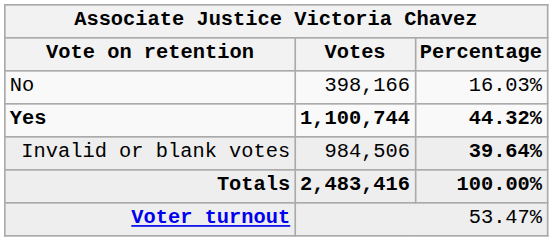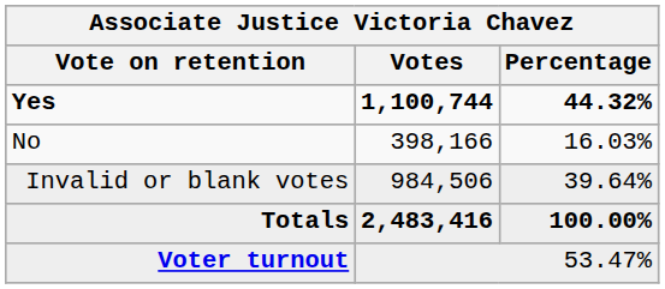 <table class="wikitable" style="font-size: 95%;">
 <tr style="background-color:#E9E9E9">
 <th colspan="3">Associate Justice Victoria Chavez</th>
 </tr>
 <tr bgcolor="#EEEEEE" align="center">
 <th style="width: 170px">Vote on retention</th>
 <th style="width: 50px">Votes</th>
 <th style="width: 40px">Percentage</th>
 </tr>
 <tr>
+<td><strong>Yes</strong></td>
+<td align="right"><strong>1,100,744</strong></td>
+<td align="right"><strong>44.32%</strong></td>
+</tr>
+<tr>
 <td>No</td>
 <td align="right">398,166</td>
 <td align="right">16.03%</td>
 </tr>
-<tr>
-<td><strong>Yes</strong></td>
-<td align="right"><strong>1,100,744</strong></td>
-<td align="right"><strong>44.32%</strong></td>
-</tr>
 <tr bgcolor="#EEEEEE">
 <td align="right">Invalid or blank votes</td>
 <td align="right">984,506</td>
-<td align="right"><strong>39.64%</strong></td>
+<td align="right">39.64%</td>
 </tr>
 <tr bgcolor="#EEEEEE">
 <td align="right"><strong>Totals</strong></td>
 <td align="right"><strong>2,483,416</strong></td>
 <td align="right"><strong>100.00%</strong></td>
 </tr>
 <tr bgcolor="#EEEEEE">
 <td align="right"><strong><a href='#'>Voter turnout</a></strong></td>
 <td colspan="2" align="right">53.47%</td>
 </tr>
 </table>
